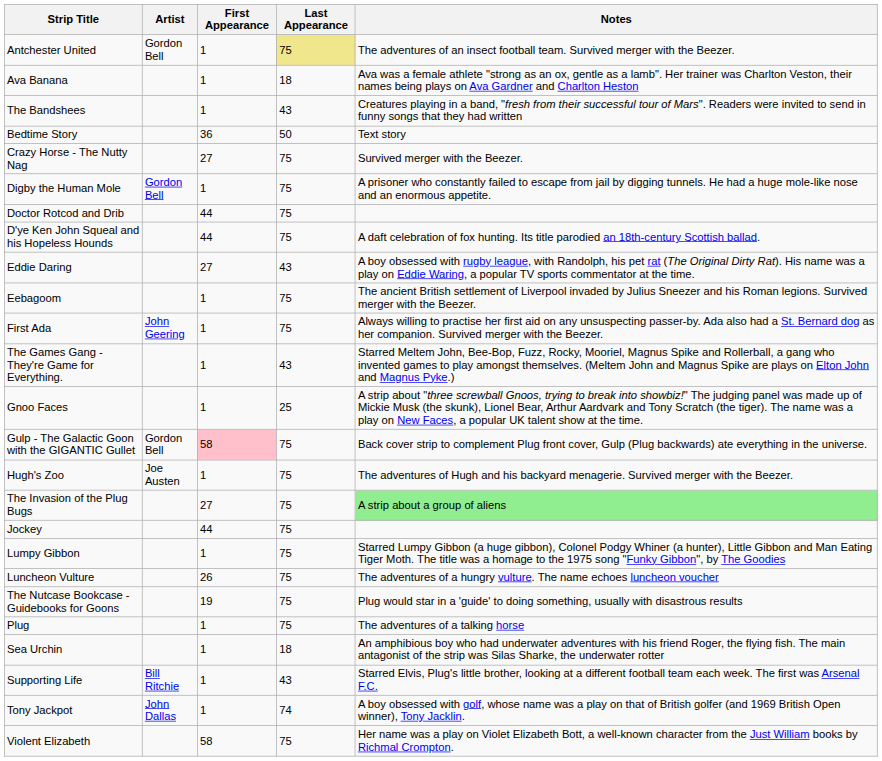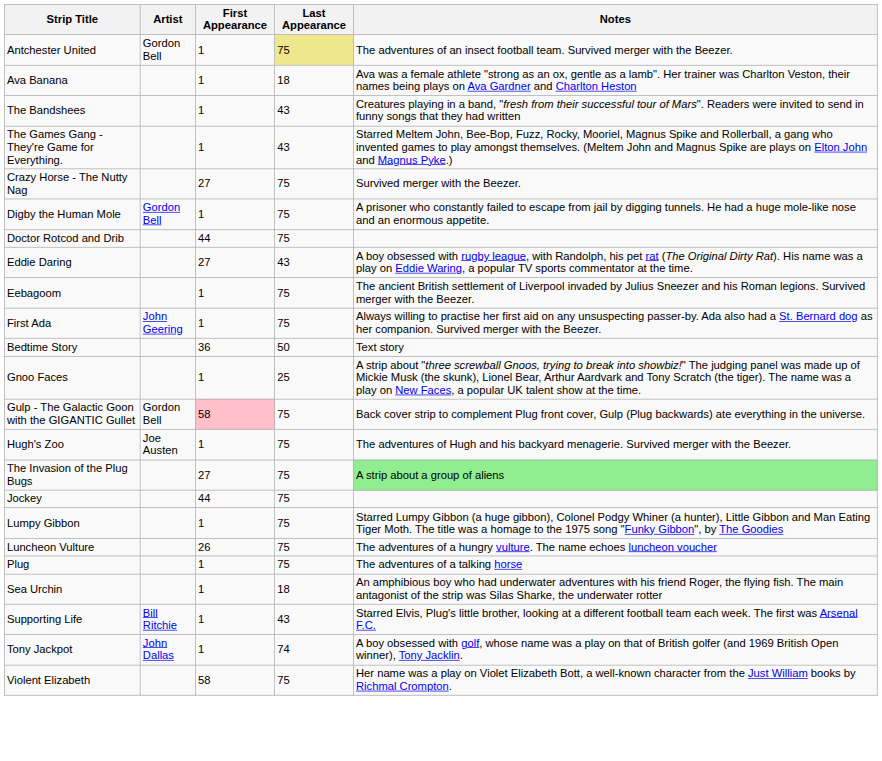 <table class="wikitable sortable">
 <tr>
 <th>Strip Title</th>
 <th>Artist</th>
 <th>First Appearance </th>
 <th>Last Appearance </th>
 <th>Notes</th>
 </tr>
 <tr>
 <td>Antchester United</td>
 <td>Gordon Bell</td>
 <td>1</td>
 <td style="background: khaki;">75</td>
 <td>The adventures of an insect football team. Survived merger with the Beezer.</td>
 </tr>
 <tr>
 <td>Ava Banana</td>
 <td></td>
 <td>1</td>
 <td>18</td>
 <td>Ava was a female athlete "strong as an ox, gentle as a lamb". Her trainer was Charlton Veston, their names being plays on <a href='#'>Ava Gardner</a> and <a href='#'>Charlton Heston</a></td>
 </tr>
 <tr>
 <td>The Bandshees</td>
 <td></td>
 <td>1</td>
 <td>43</td>
 <td>Creatures playing in a band, "<em>fresh from their successful tour of Mars</em>". Readers were invited to send in funny songs that they had written</td>
 </tr>
 <tr>
-<td>Bedtime Story</td>
+<td>The Games Gang - They're Game for Everything.</td>
 <td></td>
-<td>36</td>
-<td>50</td>
-<td>Text story</td>
+<td>1</td>
+<td>43</td>
+<td>Starred Meltem John, Bee-Bop, Fuzz, Rocky, Mooriel, Magnus Spike and Rollerball, a gang who invented games to play amongst themselves. (Meltem John and Magnus Spike are plays on <a href='#'>Elton John</a> and <a href='#'>Magnus Pyke</a>.)</td>
 </tr>
 <tr>
 <td>Crazy Horse - The Nutty Nag</td>
 <td></td>
 <td>27</td>
 <td>75</td>
 <td>Survived merger with the Beezer.</td>
 </tr>
 <tr>
 <td>Digby the Human Mole</td>
 <td><a href='#'>Gordon Bell</a></td>
 <td>1</td>
 <td>75</td>
 <td>A prisoner who constantly failed to escape from jail by digging tunnels. He had a huge mole-like nose and an enormous appetite.</td>
 </tr>
 <tr>
 <td>Doctor Rotcod and Drib</td>
 <td></td>
 <td>44</td>
 <td>75</td>
 <td></td>
 </tr>
 <tr>
-<td>D'ye Ken John Squeal and his Hopeless Hounds</td>
-<td></td>
-<td>44</td>
-<td>75</td>
-<td>A daft celebration of fox hunting. Its title parodied <a href='#'>an 18th-century Scottish ballad</a>.</td>
-</tr>
-<tr>
 <td>Eddie Daring</td>
 <td></td>
 <td>27</td>
 <td>43</td>
 <td>A boy obsessed with <a href='#'>rugby league</a>, with Randolph, his pet <a href='#'>rat</a> (<em>The Original Dirty Rat</em>). His name was a play on <a href='#'>Eddie Waring</a>, a popular TV sports commentator at the time.</td>
 </tr>
 <tr>
 <td>Eebagoom</td>
 <td></td>
 <td>1</td>
 <td>75</td>
 <td>The ancient British settlement of Liverpool invaded by Julius Sneezer and his Roman legions. Survived merger with the Beezer.</td>
 </tr>
 <tr>
 <td>First Ada</td>
 <td><a href='#'>John Geering</a></td>
 <td>1</td>
 <td>75</td>
 <td>Always willing to practise her first aid on any unsuspecting passer-by. Ada also had a <a href='#'>St. Bernard dog</a> as her companion. Survived merger with the Beezer.</td>
 </tr>
 <tr>
-<td>The Games Gang - They're Game for Everything.</td>
+<td>Bedtime Story</td>
 <td></td>
-<td>1</td>
-<td>43</td>
-<td>Starred Meltem John, Bee-Bop, Fuzz, Rocky, Mooriel, Magnus Spike and Rollerball, a gang who invented games to play amongst themselves. (Meltem John and Magnus Spike are plays on <a href='#'>Elton John</a> and <a href='#'>Magnus Pyke</a>.)</td>
+<td>36</td>
+<td>50</td>
+<td>Text story</td>
 </tr>
 <tr>
 <td>Gnoo Faces</td>
 <td></td>
 <td>1</td>
 <td>25</td>
 <td>A strip about "<em>three screwball Gnoos, trying to break into showbiz!</em>" The judging panel was made up of Mickie Musk (the skunk), Lionel Bear, Arthur Aardvark and Tony Scratch (the tiger). The name was a play on <a href='#'>New Faces</a>, a popular UK talent show at the time.</td>
 </tr>
 <tr>
 <td>Gulp - The Galactic Goon with the GIGANTIC Gullet</td>
 <td>Gordon Bell</td>
 <td style="background: pink;">58</td>
 <td>75</td>
 <td>Back cover strip to complement Plug front cover, Gulp (Plug backwards) ate everything in the universe.</td>
 </tr>
 <tr>
 <td>Hugh's Zoo</td>
 <td>Joe Austen</td>
 <td>1</td>
 <td>75</td>
 <td>The adventures of Hugh and his backyard menagerie. Survived merger with the Beezer.</td>
 </tr>
 <tr>
 <td>The Invasion of the Plug Bugs</td>
 <td></td>
 <td>27</td>
 <td>75</td>
 <td style="background: lightgreen;">A strip about a group of aliens</td>
 </tr>
 <tr>
 <td>Jockey</td>
 <td></td>
 <td>44</td>
 <td>75</td>
 </tr>
 <tr>
 <td>Lumpy Gibbon</td>
 <td></td>
 <td>1</td>
 <td>75</td>
 <td>Starred Lumpy Gibbon (a huge gibbon), Colonel Podgy Whiner (a hunter), Little Gibbon and Man Eating Tiger Moth. The title was a homage to the 1975 song "<a href='#'>Funky Gibbon</a>", by <a href='#'>The Goodies</a></td>
 </tr>
 <tr>
 <td>Luncheon Vulture</td>
 <td></td>
 <td>26</td>
 <td>75</td>
 <td>The adventures of a hungry <a href='#'>vulture</a>. The name echoes <a href='#'>luncheon voucher</a></td>
 </tr>
 <tr>
-<td>The Nutcase Bookcase - Guidebooks for Goons</td>
-<td></td>
-<td>19</td>
-<td>75</td>
-<td>Plug would star in a 'guide' to doing something, usually with disastrous results</td>
-</tr>
-<tr>
 <td>Plug</td>
 <td></td>
 <td>1</td>
 <td>75</td>
 <td>The adventures of a talking <a href='#'>horse</a></td>
 </tr>
 <tr>
 <td>Sea Urchin</td>
 <td></td>
 <td>1</td>
 <td>18</td>
 <td>An amphibious boy who had underwater adventures with his friend Roger, the flying fish. The main antagonist of the strip was Silas Sharke, the underwater rotter</td>
 </tr>
 <tr>
 <td>Supporting Life</td>
 <td><a href='#'>Bill Ritchie</a></td>
 <td>1</td>
 <td>43</td>
 <td>Starred Elvis, Plug's little brother, looking at a different football team each week. The first was <a href='#'>Arsenal F.C.</a></td>
 </tr>
 <tr>
 <td>Tony Jackpot</td>
 <td><a href='#'>John Dallas</a></td>
 <td>1</td>
 <td>74</td>
 <td>A boy obsessed with <a href='#'>golf</a>, whose name was a play on that of British golfer (and 1969 British Open winner), <a href='#'>Tony Jacklin</a>.</td>
 </tr>
 <tr>
 <td>Violent Elizabeth</td>
 <td></td>
 <td>58</td>
 <td>75</td>
 <td>Her name was a play on Violet Elizabeth Bott, a well-known character from the <a href='#'>Just William</a> books by <a href='#'>Richmal Crompton</a>.</td>
 </tr>
 </table>
